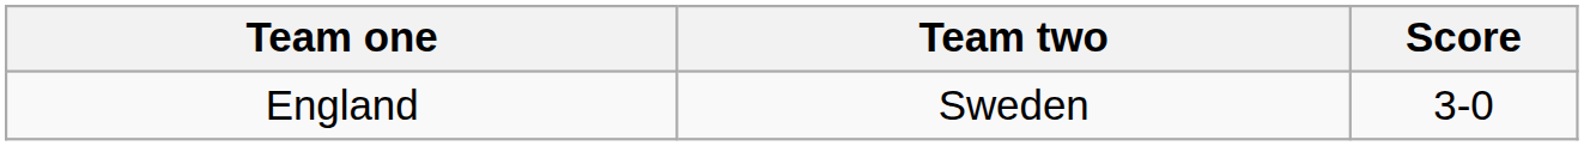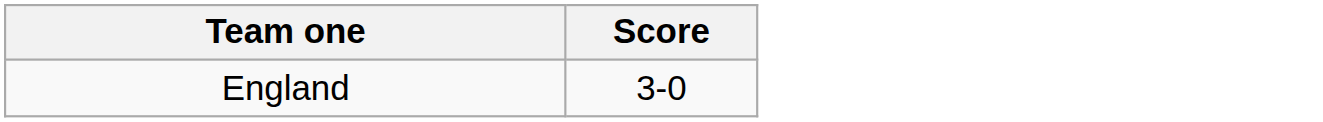 <table class="wikitable" style="text-align: center">
 <tr>
 <th width=250>Team one</th>
-<th width=250>Team two</th>
 <th width=80>Score</th>
 </tr>
 <tr>
 <td> England</td>
-<td> Sweden</td>
 <td>3-0</td>
 </tr>
 </table>
